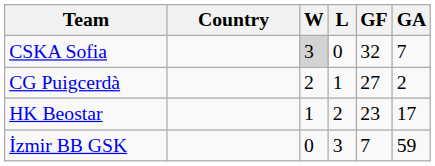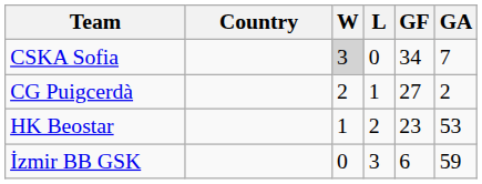 <table class="wikitable">
 <tr>
 <th width="125">Team</th>
 <th width="100">Country</th>
 <th width="15">W</th>
 <th width="15">L</th>
 <th width="15">GF</th>
 <th width="15">GA</th>
 </tr>
 <tr>
 <td><a href='#'>CSKA Sofia</a></td>
 <td></td>
 <td style="background: lightgrey;">3</td>
 <td>0</td>
-<td>32</td>
+<td>34</td>
 <td>7</td>
 </tr>
 <tr>
 <td><a href='#'>CG Puigcerdà</a></td>
 <td></td>
 <td>2</td>
 <td>1</td>
 <td>27</td>
 <td>2</td>
 </tr>
 <tr>
 <td><a href='#'>HK Beostar</a></td>
 <td></td>
 <td>1</td>
 <td>2</td>
 <td>23</td>
-<td>17</td>
+<td>53</td>
 </tr>
 <tr>
 <td><a href='#'>İzmir BB GSK</a></td>
 <td></td>
 <td>0</td>
 <td>3</td>
-<td>7</td>
+<td>6</td>
 <td>59</td>
 </tr>
 </table>
